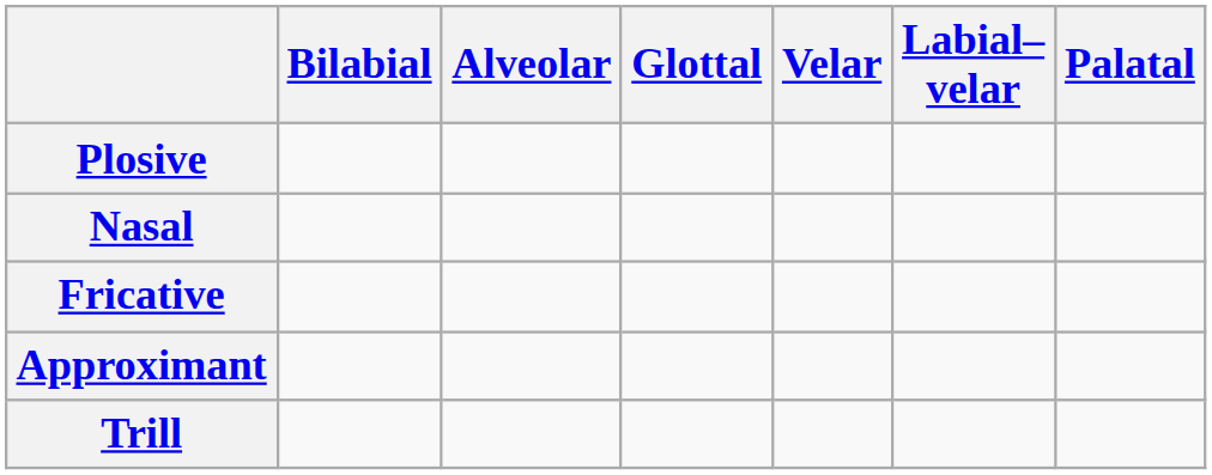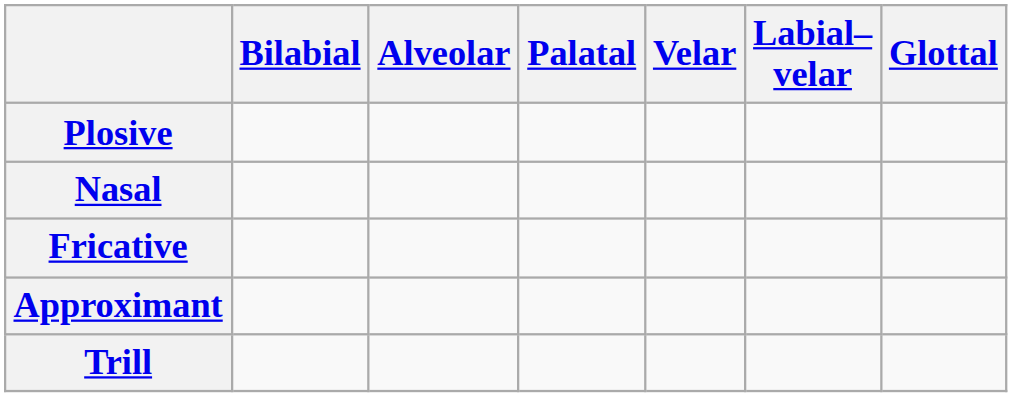 <table class="wikitable" style="text-align:center">
 <tr>
 <th></th>
 <th><a href='#'>Bilabial</a></th>
 <th><a href='#'>Alveolar</a></th>
-<th><a href='#'>Glottal</a></th>
+<th><a href='#'>Palatal</a></th>
 <th><a href='#'>Velar</a></th>
 <th><a href='#'>Labial–<br>velar</a></th>
-<th><a href='#'>Palatal</a></th>
+<th><a href='#'>Glottal</a></th>
 </tr>
 <tr>
 <th><a href='#'>Plosive</a></th>
 <td></td>
 <td></td>
 <td></td>
 <td></td>
 <td></td>
 <td></td>
 </tr>
 <tr>
 <th><a href='#'>Nasal</a></th>
 <td></td>
 <td></td>
 <td></td>
 <td></td>
 <td></td>
 <td></td>
 </tr>
 <tr>
 <th><a href='#'>Fricative</a></th>
 <td></td>
 <td></td>
 <td></td>
 <td></td>
 <td></td>
 <td></td>
 </tr>
 <tr>
 <th><a href='#'>Approximant</a></th>
 <td></td>
 <td></td>
 <td></td>
 <td></td>
 <td></td>
 <td></td>
 </tr>
 <tr>
 <th><a href='#'>Trill</a></th>
 <td></td>
 <td></td>
 <td></td>
 <td></td>
 <td></td>
 <td></td>
 </tr>
 </table>
